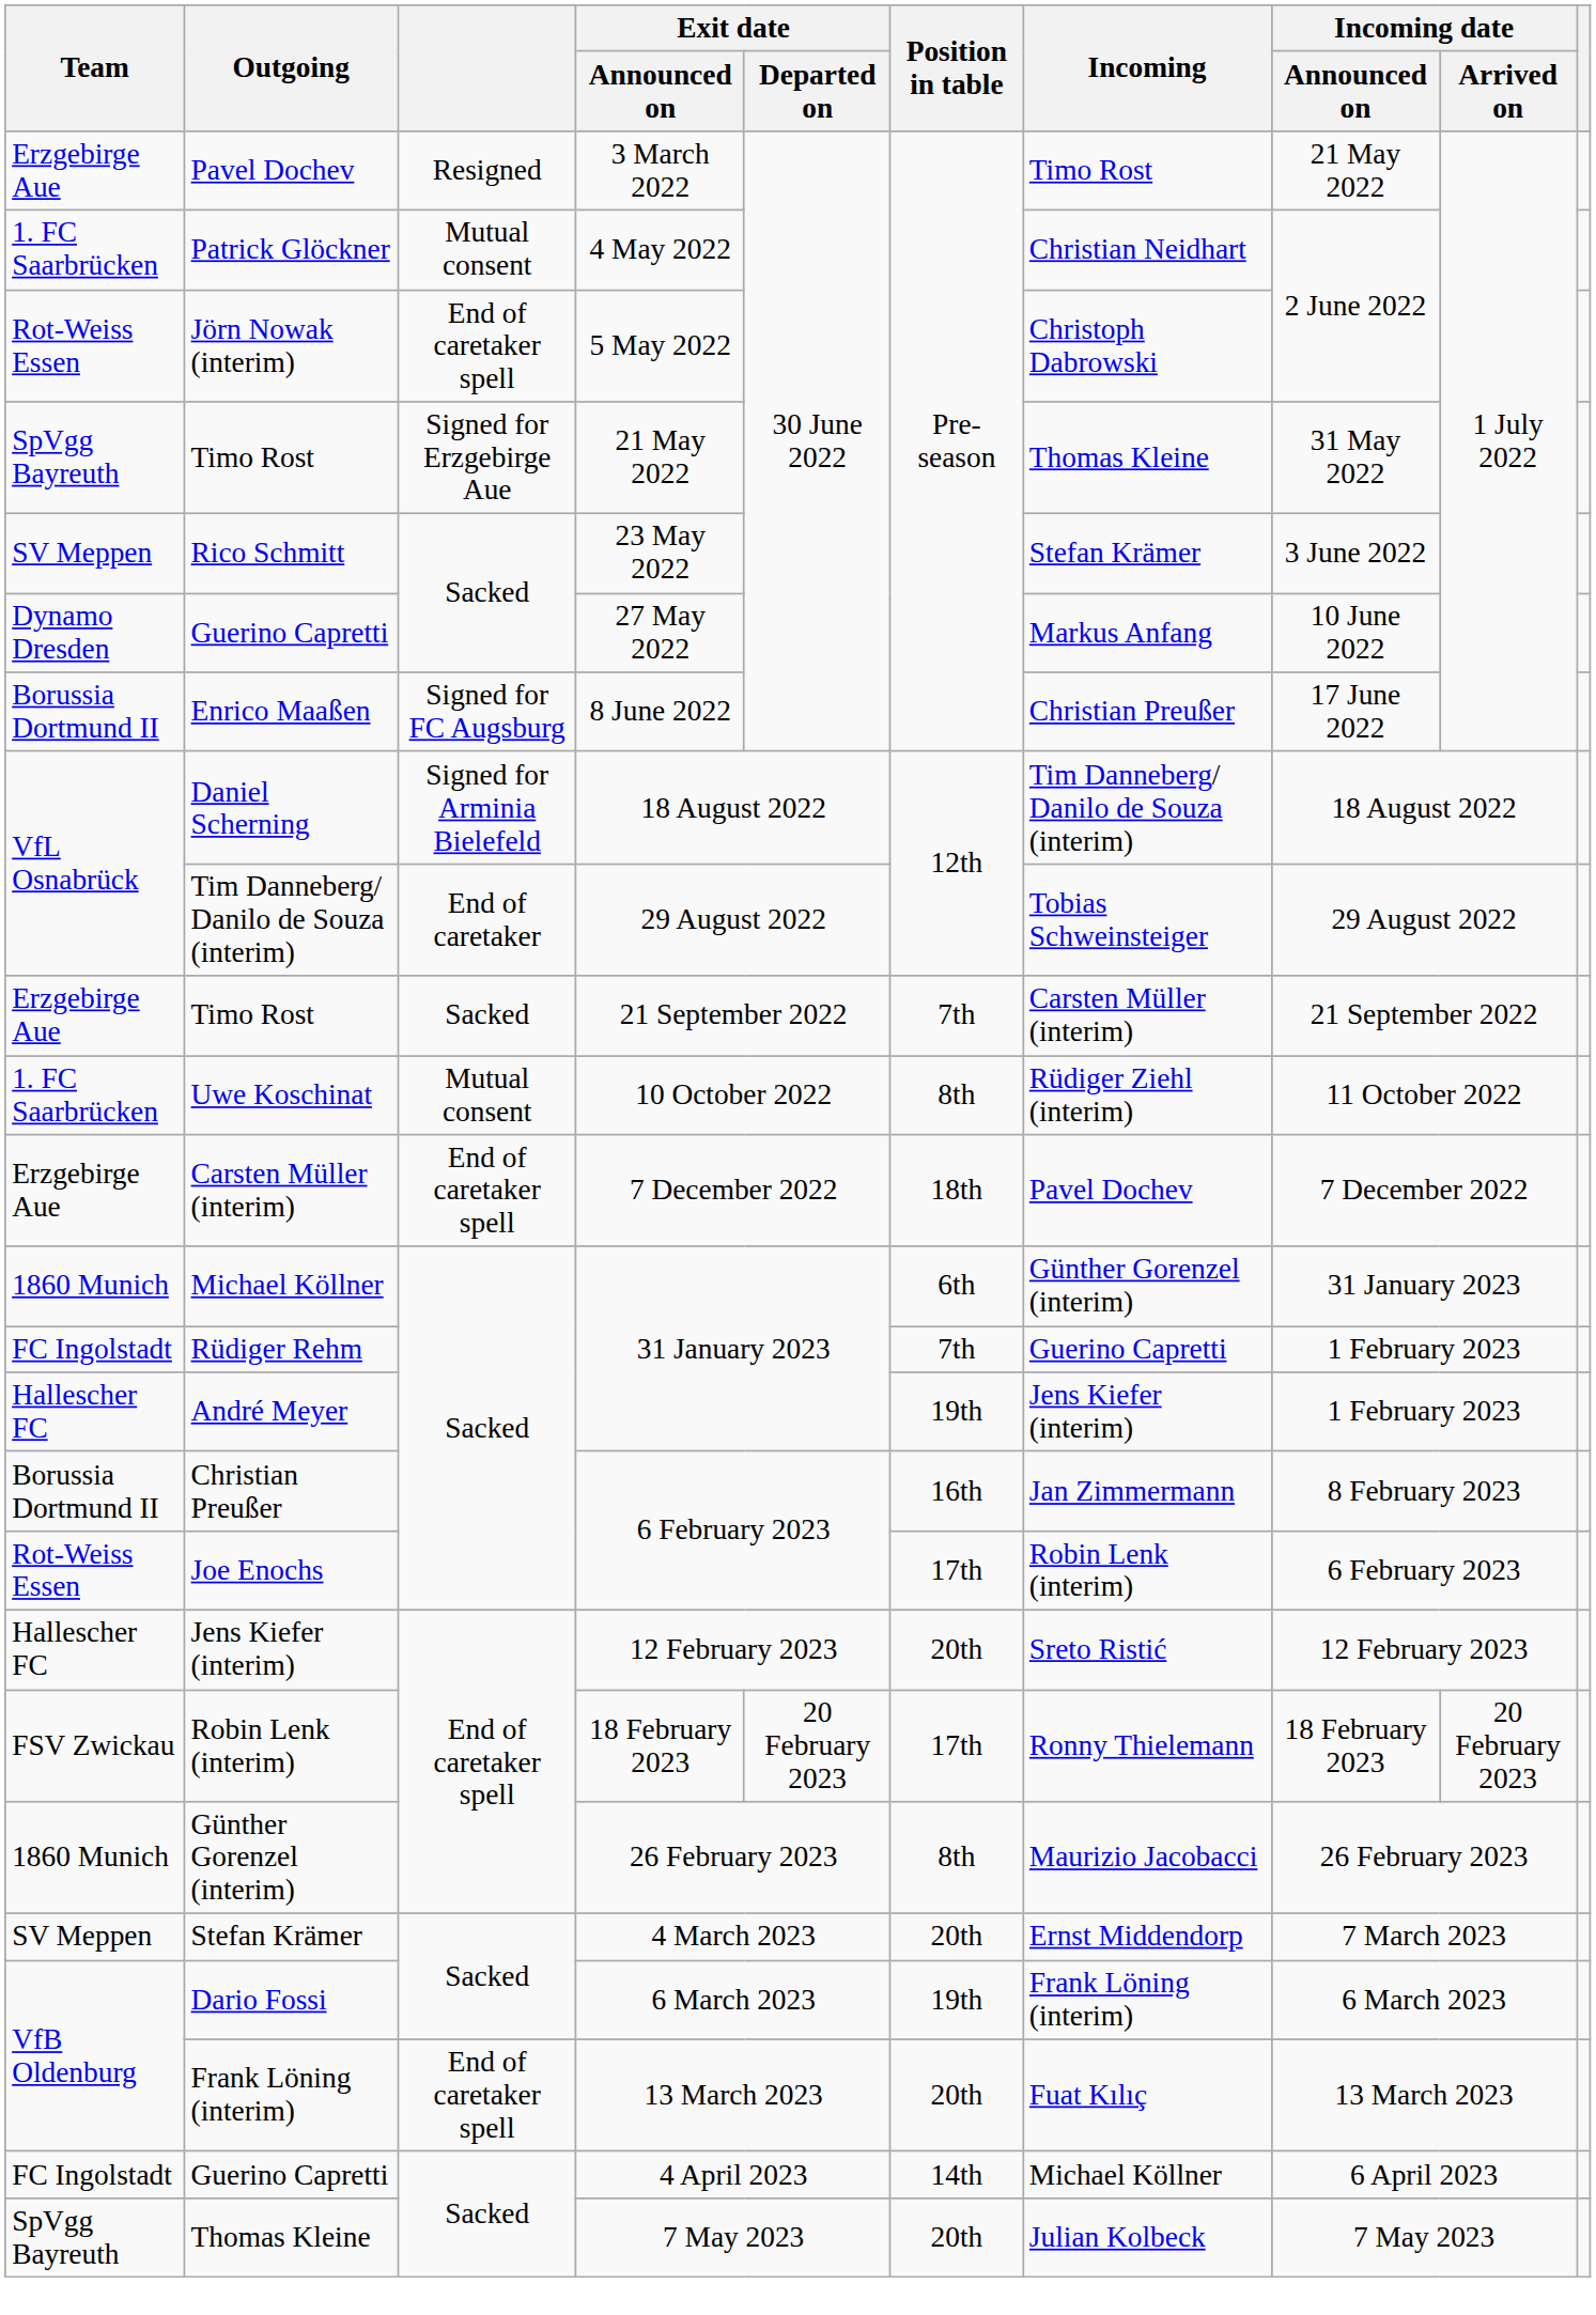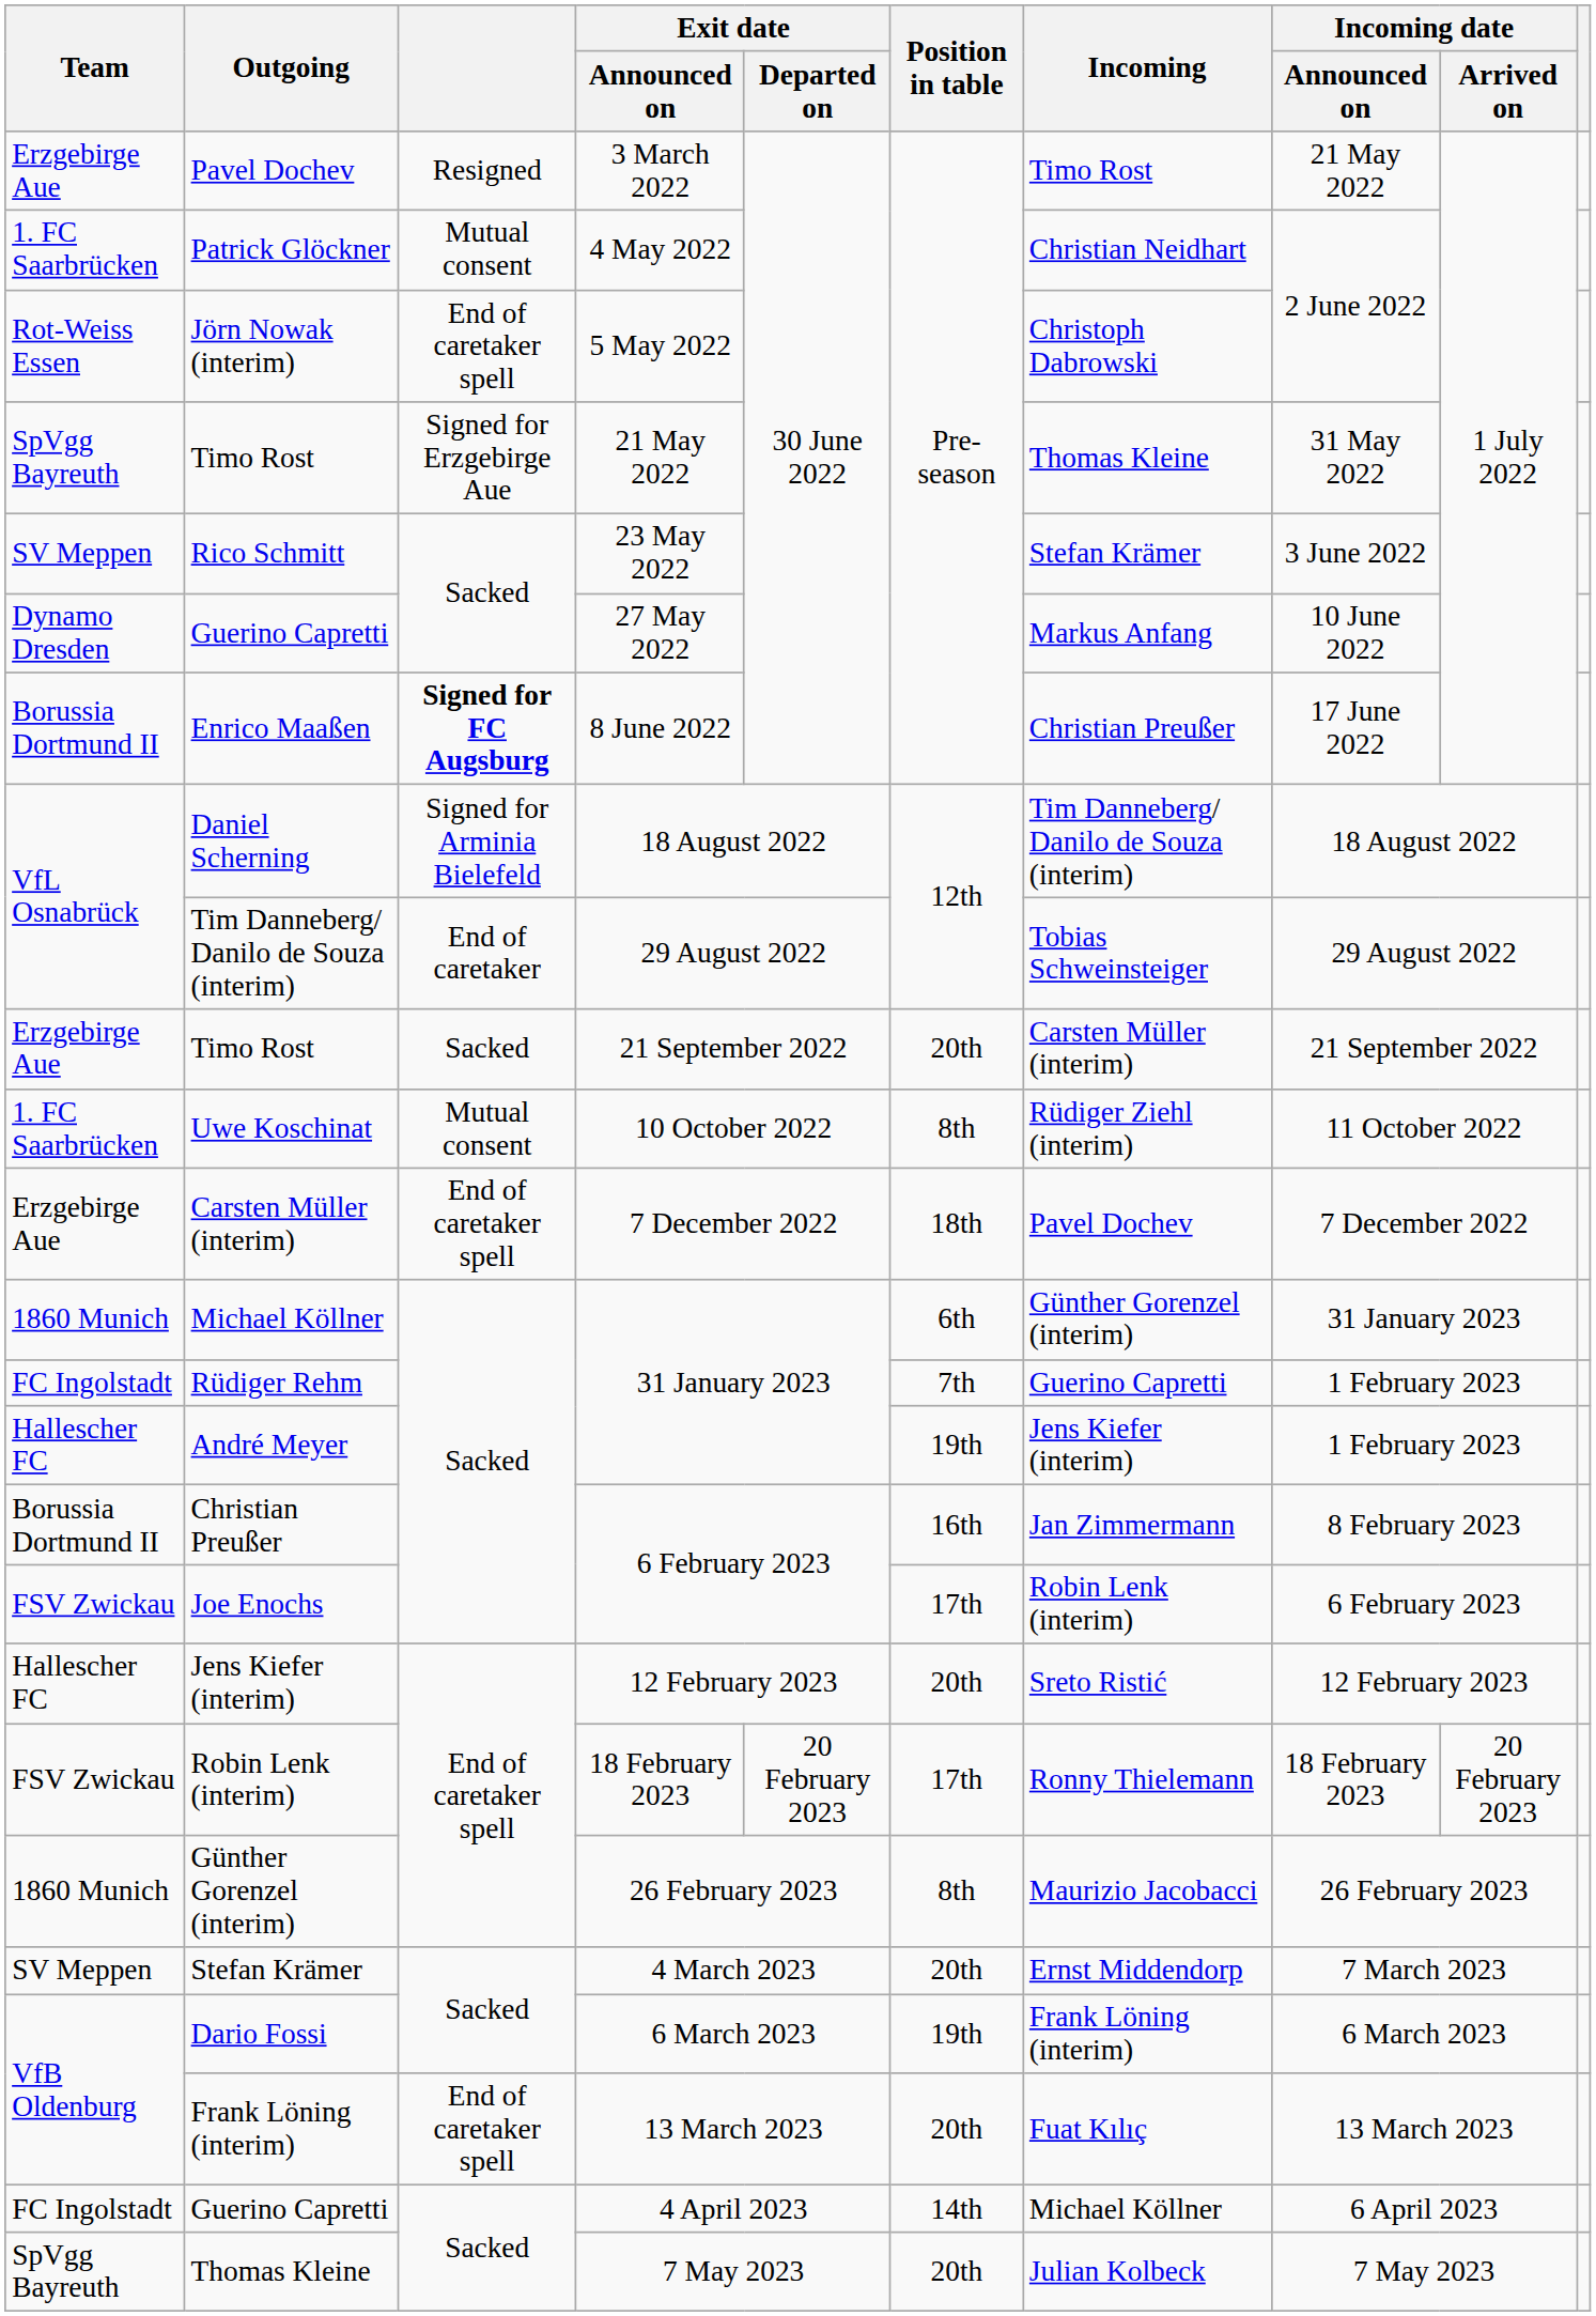 <table class="wikitable" style="text-align:center">
 <tr>
 <th rowspan="2">Team</th>
 <th rowspan="2">Outgoing</th>
 <th rowspan="2"></th>
 <th colspan="2">Exit date</th>
 <th rowspan="2">Position in table</th>
 <th rowspan="2">Incoming</th>
 <th colspan="2">Incoming date</th>
 <th rowspan="2"></th>
 </tr>
 <tr>
 <th>Announced on</th>
 <th>Departed on</th>
 <th>Announced on</th>
 <th>Arrived on</th>
 </tr>
 <tr>
 <td align="left"><a href='#'>Erzgebirge Aue</a></td>
 <td align="left"> <a href='#'>Pavel Dochev</a></td>
 <td>Resigned</td>
 <td>3 March 2022</td>
 <td rowspan=7>30 June 2022</td>
 <td rowspan=7>Pre-season</td>
 <td align="left"> <a href='#'>Timo Rost</a></td>
 <td>21 May 2022</td>
 <td rowspan=7>1 July 2022</td>
 <td></td>
 </tr>
 <tr>
 <td align="left"><a href='#'>1. FC Saarbrücken</a></td>
 <td align="left"> <a href='#'>Patrick Glöckner</a></td>
 <td>Mutual consent</td>
 <td>4 May 2022</td>
 <td align="left"> <a href='#'>Christian Neidhart</a></td>
 <td rowspan=2>2 June 2022</td>
 <td></td>
 </tr>
 <tr>
 <td align="left"><a href='#'>Rot-Weiss Essen</a></td>
 <td align="left"> <a href='#'>Jörn Nowak</a> (interim)</td>
 <td>End of caretaker spell</td>
 <td>5 May 2022</td>
 <td align="left"> <a href='#'>Christoph Dabrowski</a></td>
 <td></td>
 </tr>
 <tr>
 <td align="left"><a href='#'>SpVgg Bayreuth</a></td>
 <td align="left"> Timo Rost</td>
 <td>Signed for Erzgebirge Aue</td>
 <td>21 May 2022</td>
 <td align="left"> <a href='#'>Thomas Kleine</a></td>
 <td>31 May 2022</td>
 <td></td>
 </tr>
 <tr>
 <td align="left"><a href='#'>SV Meppen</a></td>
 <td align="left"> <a href='#'>Rico Schmitt</a></td>
 <td rowspan=2>Sacked</td>
 <td>23 May 2022</td>
 <td align="left"> <a href='#'>Stefan Krämer</a></td>
 <td>3 June 2022</td>
 <td></td>
 </tr>
 <tr>
 <td align="left"><a href='#'>Dynamo Dresden</a></td>
 <td align="left"> <a href='#'>Guerino Capretti</a></td>
 <td>27 May 2022</td>
 <td align="left"> <a href='#'>Markus Anfang</a></td>
 <td>10 June 2022</td>
 <td></td>
 </tr>
 <tr>
 <td align="left"><a href='#'>Borussia Dortmund II</a></td>
 <td align="left"> <a href='#'>Enrico Maaßen</a></td>
-<td>Signed for <a href='#'>FC Augsburg</a></td>
+<td><strong>Signed for <a href='#'>FC Augsburg</a></strong></td>
 <td>8 June 2022</td>
 <td align="left"> <a href='#'>Christian Preußer</a></td>
 <td>17 June 2022</td>
 <td></td>
 </tr>
 <tr>
 <td align="left" rowspan=2><a href='#'>VfL Osnabrück</a></td>
 <td align="left"> <a href='#'>Daniel Scherning</a></td>
 <td>Signed for <a href='#'>Arminia Bielefeld</a></td>
 <td colspan=2>18 August 2022</td>
 <td rowspan=2>12th</td>
 <td align="left"> <a href='#'>Tim Danneberg</a>/ <a href='#'>Danilo de Souza</a> (interim)</td>
 <td colspan=2>18 August 2022</td>
 <td></td>
 </tr>
 <tr>
 <td align="left"> Tim Danneberg/ Danilo de Souza (interim)</td>
 <td>End of caretaker</td>
 <td colspan=2>29 August 2022</td>
 <td align="left"> <a href='#'>Tobias Schweinsteiger</a></td>
 <td colspan=2>29 August 2022</td>
 <td></td>
 </tr>
 <tr>
 <td align="left"><a href='#'>Erzgebirge Aue</a></td>
 <td align="left"> Timo Rost</td>
 <td>Sacked</td>
 <td colspan=2>21 September 2022</td>
-<td>7th</td>
+<td>20th</td>
 <td align="left"> <a href='#'>Carsten Müller</a> (interim)</td>
 <td colspan=2>21 September 2022</td>
 <td></td>
 </tr>
 <tr>
 <td align="left"><a href='#'>1. FC Saarbrücken</a></td>
 <td align="left"> <a href='#'>Uwe Koschinat</a></td>
 <td>Mutual consent</td>
 <td colspan=2>10 October 2022</td>
 <td>8th</td>
 <td align="left"> <a href='#'>Rüdiger Ziehl</a> (interim)</td>
 <td colspan=2>11 October 2022</td>
 <td></td>
 </tr>
 <tr>
 <td align="left">Erzgebirge Aue</td>
 <td align="left"> <a href='#'>Carsten Müller</a> (interim)</td>
 <td>End of caretaker spell</td>
 <td colspan=2>7 December 2022</td>
 <td>18th</td>
 <td align="left"> <a href='#'>Pavel Dochev</a></td>
 <td colspan=2>7 December 2022</td>
 <td></td>
 </tr>
 <tr>
 <td align="left"><a href='#'>1860 Munich</a></td>
 <td align="left"> <a href='#'>Michael Köllner</a></td>
 <td rowspan=5>Sacked</td>
 <td colspan=2 rowspan=3>31 January 2023</td>
 <td>6th</td>
 <td align="left"> <a href='#'>Günther Gorenzel</a> (interim)</td>
 <td colspan=2>31 January 2023</td>
 <td></td>
 </tr>
 <tr>
 <td align="left"><a href='#'>FC Ingolstadt</a></td>
 <td align="left"> <a href='#'>Rüdiger Rehm</a></td>
 <td>7th</td>
 <td align="left"> <a href='#'>Guerino Capretti</a></td>
 <td colspan=2>1 February 2023</td>
 <td></td>
 </tr>
 <tr>
 <td align="left"><a href='#'>Hallescher FC</a></td>
 <td align="left"> <a href='#'>André Meyer</a></td>
 <td>19th</td>
 <td align="left"> <a href='#'>Jens Kiefer</a> (interim)</td>
 <td colspan=2>1 February 2023</td>
 <td></td>
 </tr>
 <tr>
 <td align="left">Borussia Dortmund II</td>
 <td align="left"> Christian Preußer</td>
 <td colspan=2 rowspan=2>6 February 2023</td>
 <td>16th</td>
 <td align="left"> <a href='#'>Jan Zimmermann</a></td>
 <td colspan=2>8 February 2023</td>
 <td></td>
 </tr>
 <tr>
-<td align="left"><a href='#'>Rot-Weiss Essen</a></td>
+<td align="left"><a href='#'>FSV Zwickau</a></td>
 <td align="left"> <a href='#'>Joe Enochs</a></td>
 <td>17th</td>
 <td align="left"> <a href='#'>Robin Lenk</a> (interim)</td>
 <td colspan=2>6 February 2023</td>
 <td></td>
 </tr>
 <tr>
 <td align="left">Hallescher FC</td>
 <td align="left"> Jens Kiefer (interim)</td>
 <td rowspan=3>End of caretaker spell</td>
 <td colspan=2>12 February 2023</td>
 <td>20th</td>
 <td align="left"> <a href='#'>Sreto Ristić</a></td>
 <td colspan=2>12 February 2023</td>
 <td></td>
 </tr>
 <tr>
 <td align="left">FSV Zwickau</td>
 <td align="left"> Robin Lenk (interim)</td>
 <td>18 February 2023</td>
 <td>20 February 2023</td>
 <td>17th</td>
 <td align="left"> <a href='#'>Ronny Thielemann</a></td>
 <td>18 February 2023</td>
 <td>20 February 2023</td>
 <td></td>
 </tr>
 <tr>
 <td align="left">1860 Munich</td>
 <td align="left"> Günther Gorenzel (interim)</td>
 <td colspan=2>26 February 2023</td>
 <td>8th</td>
 <td align="left"> <a href='#'>Maurizio Jacobacci</a></td>
 <td colspan=2>26 February 2023</td>
 <td></td>
 </tr>
 <tr>
 <td align="left">SV Meppen</td>
 <td align="left"> Stefan Krämer</td>
 <td rowspan=2>Sacked</td>
 <td colspan=2>4 March 2023</td>
 <td>20th</td>
 <td align="left"> <a href='#'>Ernst Middendorp</a></td>
 <td colspan=2>7 March 2023</td>
 <td></td>
 </tr>
 <tr>
 <td align="left" rowspan=2><a href='#'>VfB Oldenburg</a></td>
 <td align="left"> <a href='#'>Dario Fossi</a></td>
 <td colspan=2>6 March 2023</td>
 <td>19th</td>
 <td align="left"> <a href='#'>Frank Löning</a> (interim)</td>
 <td colspan=2>6 March 2023</td>
 <td></td>
 </tr>
 <tr>
 <td align="left"> Frank Löning  (interim)</td>
 <td>End of caretaker spell</td>
 <td colspan=2>13 March 2023</td>
 <td>20th</td>
 <td align="left"> <a href='#'>Fuat Kılıç</a></td>
 <td colspan=2>13 March 2023</td>
 <td></td>
 </tr>
 <tr>
 <td align="left">FC Ingolstadt</td>
 <td align="left"> Guerino Capretti</td>
 <td rowspan=2>Sacked</td>
 <td colspan=2>4 April 2023</td>
 <td>14th</td>
 <td align="left"> Michael Köllner</td>
 <td colspan=2>6 April 2023</td>
 <td></td>
 </tr>
 <tr>
 <td align="left">SpVgg Bayreuth</td>
 <td align="left"> Thomas Kleine</td>
 <td colspan=2>7 May 2023</td>
 <td>20th</td>
 <td align="left"> <a href='#'>Julian Kolbeck</a></td>
 <td colspan=2>7 May 2023</td>
 <td></td>
 </tr>
 </table>
